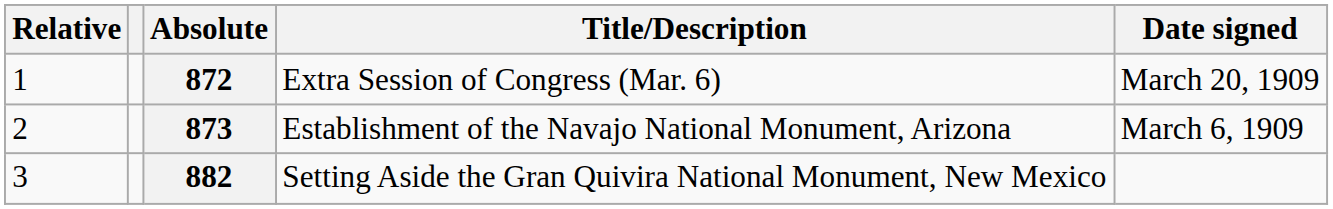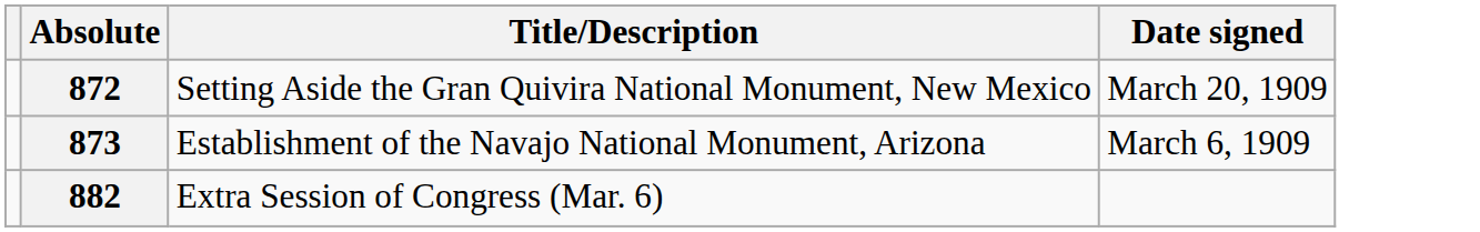 <table class="wikitable">
 <tr>
-<th>Relative </th>
 <th></th>
 <th>Absolute </th>
 <th>Title/Description</th>
 <th>Date signed</th>
 </tr>
 <tr>
-<td>1</td>
 <td></td>
 <th>872</th>
-<td>Extra Session of Congress (Mar. 6)</td>
+<td>Setting Aside the Gran Quivira National Monument, New Mexico</td>
 <td>March 20, 1909</td>
 </tr>
 <tr>
-<td>2</td>
 <td></td>
 <th>873</th>
 <td>Establishment of the Navajo National Monument, Arizona</td>
 <td>March 6, 1909</td>
 </tr>
 <tr>
-<td>3</td>
 <td></td>
 <th>882</th>
-<td>Setting Aside the Gran Quivira National Monument, New Mexico</td>
+<td>Extra Session of Congress (Mar. 6)</td>
 <td></td>
 </tr>
 </table>
